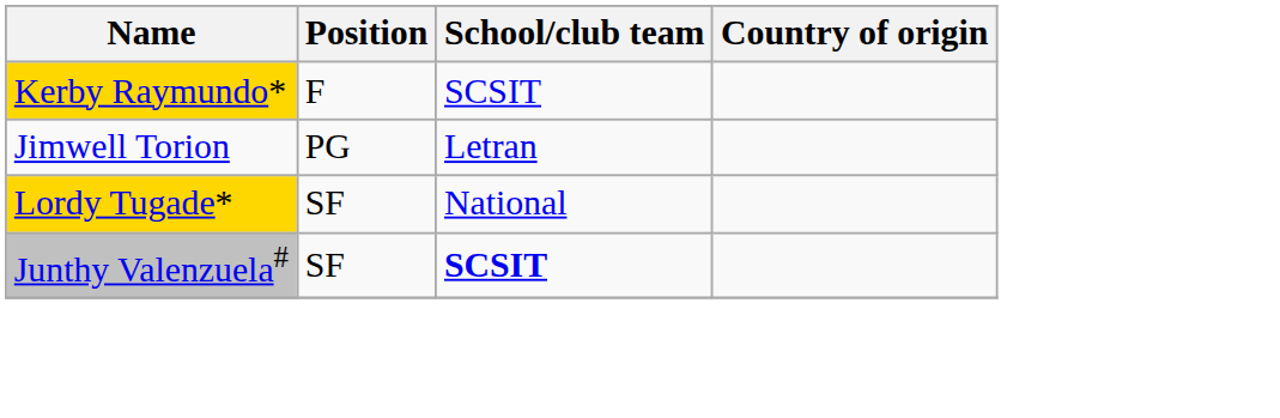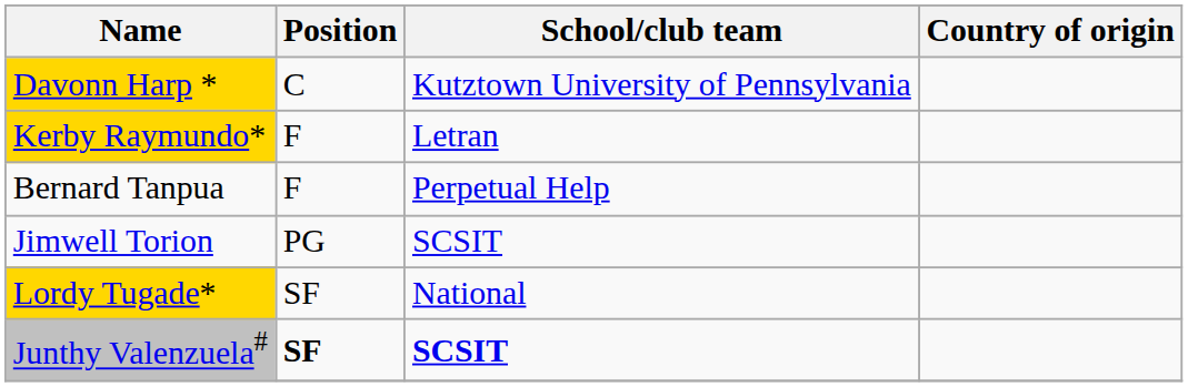 <table class="wikitable sortable">
 <tr>
 <th class="unsortable">Name</th>
 <th>Position</th>
 <th>School/club team</th>
 <th>Country of origin</th>
 </tr>
 <tr>
+<td bgcolor=gold><a href='#'>Davonn Harp</a> *</td>
+<td>C</td>
+<td><a href='#'>Kutztown University of Pennsylvania</a></td>
+<td></td>
+</tr>
+<tr>
 <td bgcolor=gold><a href='#'>Kerby Raymundo</a>*</td>
 <td>F</td>
-<td><a href='#'>SCSIT</a></td>
+<td><a href='#'>Letran</a></td>
+<td></td>
+</tr>
+<tr>
+<td>Bernard Tanpua</td>
+<td>F</td>
+<td><a href='#'>Perpetual Help</a></td>
 <td></td>
 </tr>
 <tr>
 <td><a href='#'>Jimwell Torion</a></td>
 <td>PG</td>
-<td><a href='#'>Letran</a></td>
+<td><a href='#'>SCSIT</a></td>
 <td></td>
 </tr>
 <tr>
 <td bgcolor=gold><a href='#'>Lordy Tugade</a>*</td>
 <td>SF</td>
 <td><a href='#'>National</a></td>
 <td></td>
 </tr>
 <tr>
 <td bgcolor=silver><a href='#'>Junthy Valenzuela</a><sup>#</sup></td>
-<td>SF</td>
+<td><strong>SF</strong></td>
 <td><strong><a href='#'>SCSIT</a></strong></td>
 <td></td>
 </tr>
 <tr>
 </tr>
 </table>
